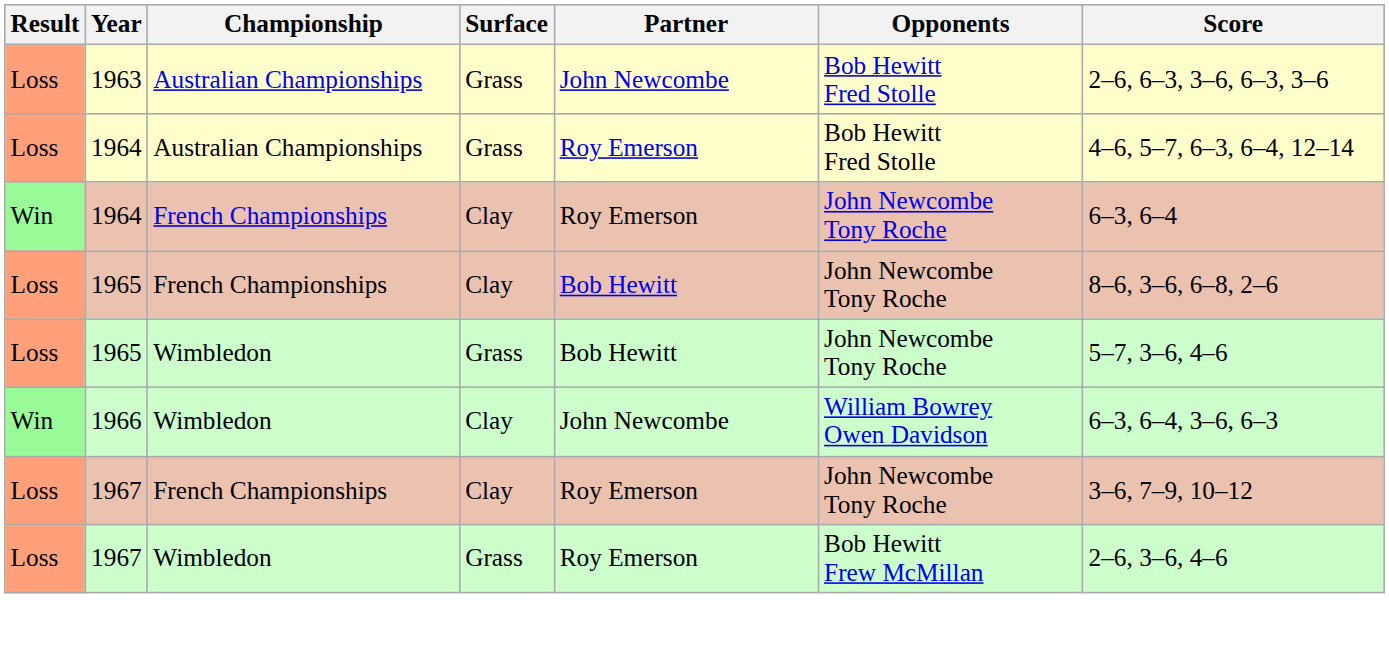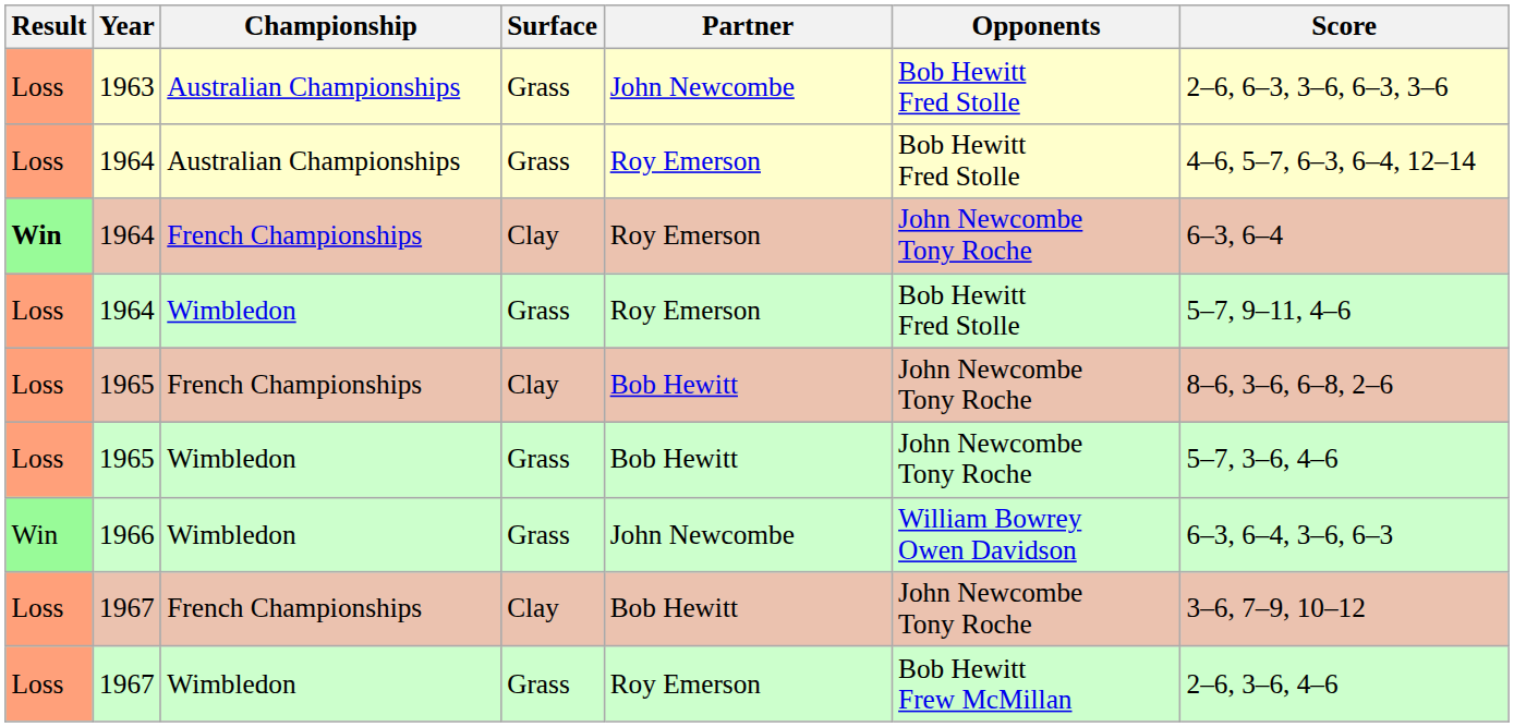 <table class='sortable wikitable'>
 <tr>
 <th style="width:40px">Result</th>
 <th style="width:30px">Year</th>
 <th style="width:190px">Championship</th>
 <th style="width:50px">Surface</th>
 <th style="width:160px">Partner</th>
 <th style="width:160px">Opponents</th>
 <th style="width:183px" class="unsortable">Score</th>
 </tr>
 <tr style="background:#ffc;">
 <td style="background:#ffa07a;">Loss</td>
 <td>1963</td>
 <td><a href='#'>Australian Championships</a></td>
 <td>Grass</td>
 <td> <a href='#'>John Newcombe</a></td>
 <td> <a href='#'>Bob Hewitt</a> <br>  <a href='#'>Fred Stolle</a></td>
 <td>2–6, 6–3, 3–6, 6–3, 3–6</td>
 </tr>
 <tr style="background:#ffc;">
 <td style="background:#ffa07a;">Loss</td>
 <td>1964</td>
 <td>Australian Championships</td>
 <td>Grass</td>
 <td> <a href='#'>Roy Emerson</a></td>
 <td> Bob Hewitt <br>  Fred Stolle</td>
 <td>4–6, 5–7, 6–3, 6–4, 12–14</td>
 </tr>
 <tr style="background:#ebc2af;">
-<td style="background:#98fb98;">Win</td>
+<td style="background:#98fb98;"><strong>Win</strong></td>
 <td>1964</td>
 <td><a href='#'>French Championships</a></td>
 <td>Clay</td>
 <td> Roy Emerson</td>
 <td> <a href='#'>John Newcombe</a> <br>  <a href='#'>Tony Roche</a></td>
 <td>6–3, 6–4</td>
+</tr>
+<tr style="background:#cfc;">
+<td style="background:#ffa07a;">Loss</td>
+<td>1964</td>
+<td><a href='#'>Wimbledon</a></td>
+<td>Grass</td>
+<td> Roy Emerson</td>
+<td> Bob Hewitt <br>  Fred Stolle</td>
+<td>5–7, 9–11, 4–6</td>
 </tr>
 <tr style="background:#ebc2af;">
 <td style="background:#ffa07a;">Loss</td>
 <td>1965</td>
 <td>French Championships</td>
 <td>Clay</td>
 <td> <a href='#'>Bob Hewitt</a></td>
 <td> John Newcombe <br>  Tony Roche</td>
 <td>8–6, 3–6, 6–8, 2–6</td>
 </tr>
 <tr style="background:#cfc;">
 <td style="background:#ffa07a;">Loss</td>
 <td>1965</td>
 <td>Wimbledon</td>
 <td>Grass</td>
 <td> Bob Hewitt</td>
 <td> John Newcombe <br>  Tony Roche</td>
 <td>5–7, 3–6, 4–6</td>
 </tr>
 <tr style="background:#cfc;">
 <td style="background:#98fb98;">Win</td>
 <td>1966</td>
 <td>Wimbledon</td>
-<td>Clay</td>
+<td>Grass</td>
 <td> John Newcombe</td>
 <td> <a href='#'>William Bowrey</a> <br>  <a href='#'>Owen Davidson</a></td>
 <td>6–3, 6–4, 3–6, 6–3</td>
 </tr>
 <tr style="background:#ebc2af;">
 <td style="background:#ffa07a;">Loss</td>
 <td>1967</td>
 <td>French Championships</td>
 <td>Clay</td>
-<td> Roy Emerson</td>
+<td> Bob Hewitt</td>
 <td> John Newcombe <br>  Tony Roche</td>
 <td>3–6, 7–9, 10–12</td>
 </tr>
 <tr style="background:#cfc;">
 <td style="background:#ffa07a;">Loss</td>
 <td>1967</td>
 <td>Wimbledon</td>
 <td>Grass</td>
 <td> Roy Emerson</td>
 <td> Bob Hewitt <br>  <a href='#'>Frew McMillan</a></td>
 <td>2–6, 3–6, 4–6</td>
 </tr>
 </table>
